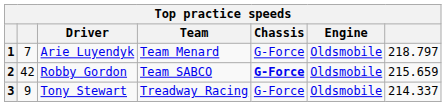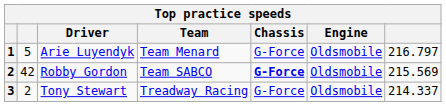 <table class="wikitable" style="font-size:95%;">
 <tr>
 <th colspan=7>Top practice speeds</th>
 </tr>
 <tr>
 <th></th>
 <th></th>
 <th>Driver</th>
 <th>Team</th>
 <th>Chassis</th>
 <th>Engine</th>
 <th></th>
 </tr>
 <tr>
 <th>1</th>
-<td style="text-align:center;">7</td>
+<td style="text-align:center;">5</td>
 <td> <a href='#'>Arie Luyendyk</a></td>
 <td><a href='#'>Team Menard</a></td>
 <td><a href='#'>G-Force</a></td>
 <td><a href='#'>Oldsmobile</a></td>
-<td>218.797</td>
+<td>216.797</td>
 </tr>
 <tr>
 <th>2</th>
 <td style="text-align:center;">42</td>
 <td> <a href='#'>Robby Gordon</a></td>
 <td><a href='#'>Team SABCO</a></td>
 <td><strong><a href='#'>G-Force</a></strong></td>
 <td><a href='#'>Oldsmobile</a></td>
-<td>215.659</td>
+<td>215.569</td>
 </tr>
 <tr>
 <th>3</th>
-<td style="text-align:center;">9</td>
+<td style="text-align:center;">2</td>
 <td> <a href='#'>Tony Stewart</a></td>
 <td><a href='#'>Treadway Racing</a></td>
 <td><a href='#'>G-Force</a></td>
 <td><a href='#'>Oldsmobile</a></td>
 <td>214.337</td>
 </tr>
 </table>
